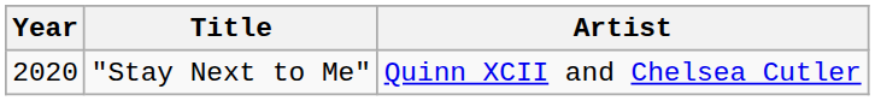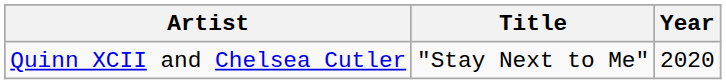 <table class="wikitable">
 <tr>
+<th>Artist</th>
+<th>Title</th>
 <th>Year</th>
-<th>Title</th>
-<th>Artist</th>
 </tr>
 <tr>
+<td><a href='#'>Quinn XCII</a> and <a href='#'>Chelsea Cutler</a></td>
+<td>"Stay Next to Me"</td>
 <td>2020</td>
-<td>"Stay Next to Me"</td>
-<td><a href='#'>Quinn XCII</a> and <a href='#'>Chelsea Cutler</a></td>
 </tr>
 </table>
